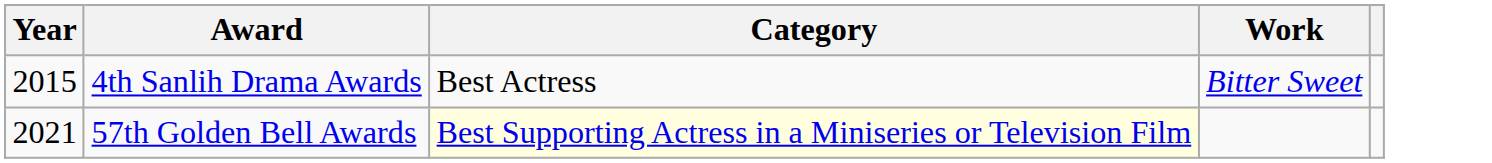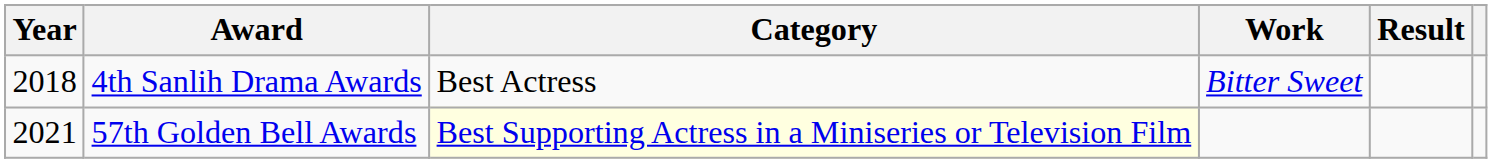 <table class="wikitable plainrowheaders">
 <tr>
 <th>Year</th>
 <th>Award</th>
 <th>Category</th>
 <th>Work</th>
+<th>Result</th>
 <th></th>
 </tr>
 <tr>
-<td>2015</td>
+<td>2018</td>
 <td><a href='#'>4th Sanlih Drama Awards</a></td>
 <td>Best Actress</td>
 <td><em><a href='#'>Bitter Sweet</a></em></td>
+<td></td>
 <td></td>
 </tr>
 <tr>
 <td>2021</td>
 <td><a href='#'>57th Golden Bell Awards</a></td>
 <td style="background: lightyellow;"><a href='#'>Best Supporting Actress in a Miniseries or Television Film</a></td>
 <td><em></em></td>
 <td></td>
+<td></td>
 </tr>
 </table>
